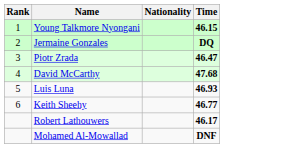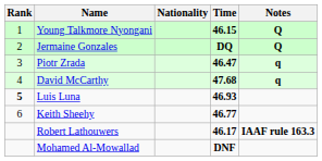 <table class="wikitable sortable" style="text-align:center">
 <tr>
 <th>Rank</th>
 <th>Name</th>
 <th>Nationality</th>
 <th>Time</th>
+<th>Notes</th>
 </tr>
 <tr bgcolor=ccffcc>
 <td>1</td>
 <td align=left><a href='#'>Young Talkmore Nyongani</a></td>
 <td align=left></td>
 <td><strong>46.15</strong></td>
+<td><strong>Q</strong></td>
 </tr>
 <tr bgcolor=ccffcc>
 <td>2</td>
 <td align=left><a href='#'>Jermaine Gonzales</a></td>
 <td align=left></td>
 <td><strong>DQ</strong></td>
+<td><strong>Q</strong></td>
 </tr>
 <tr bgcolor=ddffdd>
 <td>3</td>
 <td align=left><a href='#'>Piotr Zrada</a></td>
 <td align=left></td>
 <td><strong>46.47</strong></td>
+<td><strong>q</strong></td>
 </tr>
 <tr bgcolor=ddffdd>
 <td>4</td>
 <td align=left><a href='#'>David McCarthy</a></td>
 <td align=left></td>
 <td><strong>47.68</strong></td>
+<td><strong>q</strong></td>
 </tr>
 <tr>
-<td>5</td>
+<td><strong>5</strong></td>
 <td align=left><a href='#'>Luis Luna</a></td>
 <td align=left></td>
 <td><strong>46.93</strong></td>
+<td></td>
 </tr>
 <tr>
 <td>6</td>
 <td align=left><a href='#'>Keith Sheehy</a></td>
 <td align=left></td>
 <td><strong>46.77</strong></td>
+<td></td>
 </tr>
 <tr>
 <td></td>
 <td align=left><a href='#'>Robert Lathouwers</a></td>
 <td align=left></td>
 <td><strong>46.17</strong></td>
+<td><strong>IAAF rule 163.3</strong></td>
 </tr>
 <tr>
 <td></td>
 <td align=left><a href='#'>Mohamed Al-Mowallad</a></td>
 <td align=left></td>
 <td><strong>DNF</strong></td>
+<td></td>
 </tr>
 </table>
